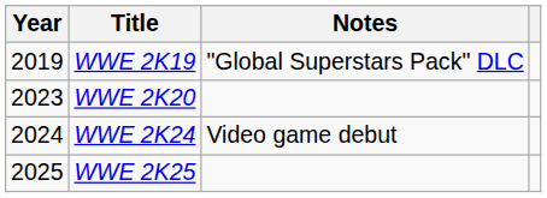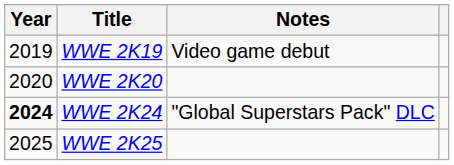 <table class="wikitable sortable">
 <tr>
 <th>Year</th>
 <th>Title</th>
 <th>Notes</th>
 <th></th>
 </tr>
 <tr>
 <td>2019</td>
 <td><em><a href='#'>WWE 2K19</a></em></td>
-<td>"Global Superstars Pack" <a href='#'>DLC</a></td>
+<td>Video game debut</td>
 <td></td>
 </tr>
 <tr>
-<td>2023</td>
+<td>2020</td>
 <td><em><a href='#'>WWE 2K20</a></em></td>
 <td></td>
 <td></td>
 </tr>
 <tr>
-<td>2024</td>
+<td><strong>2024</strong></td>
 <td><em><a href='#'>WWE 2K24</a></em></td>
-<td>Video game debut</td>
+<td>"Global Superstars Pack" <a href='#'>DLC</a></td>
 <td></td>
 </tr>
 <tr>
 <td>2025</td>
 <td><em><a href='#'>WWE 2K25</a></em></td>
 <td></td>
 <td></td>
 </tr>
 </table>
